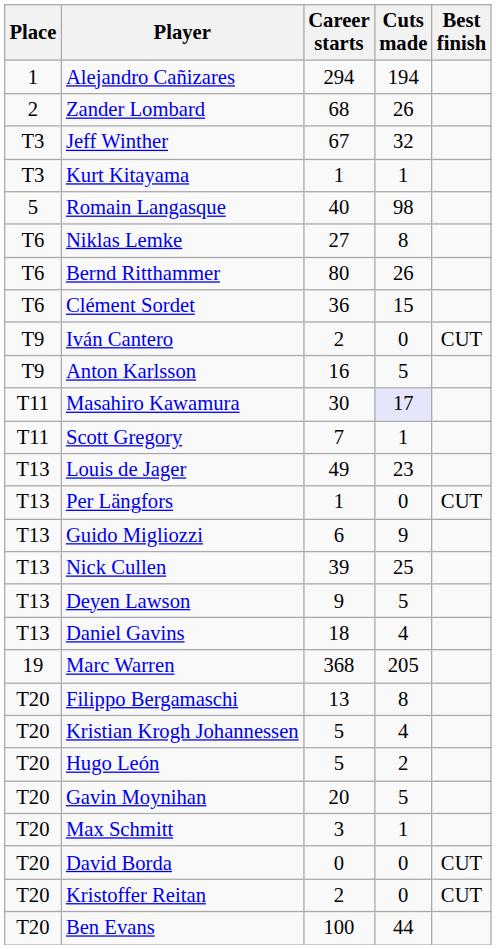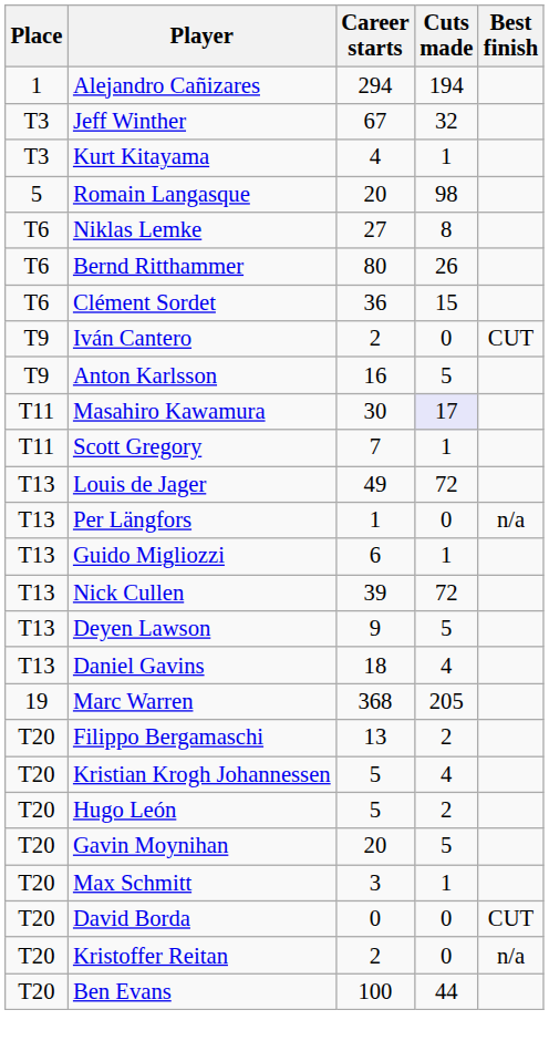 <table class="sortable wikitable" style="text-align:center">
 <tr>
 <th>Place</th>
 <th>Player</th>
 <th>Career <br>starts</th>
 <th>Cuts<br>made</th>
 <th>Best<br>finish</th>
 </tr>
 <tr>
 <td>1</td>
 <td align=left> <a href='#'>Alejandro Cañizares</a></td>
 <td>294</td>
 <td>194</td>
 <td></td>
 </tr>
 <tr>
-<td>2</td>
-<td align=left> <a href='#'>Zander Lombard</a></td>
-<td>68</td>
-<td>26</td>
-<td></td>
-</tr>
-<tr>
 <td>T3</td>
 <td align=left> <a href='#'>Jeff Winther</a></td>
 <td>67</td>
 <td>32</td>
 <td></td>
 </tr>
 <tr>
 <td>T3</td>
 <td align=left> <a href='#'>Kurt Kitayama</a></td>
-<td>1</td>
+<td>4</td>
 <td>1</td>
 <td></td>
 </tr>
 <tr>
 <td>5</td>
 <td align=left> <a href='#'>Romain Langasque</a></td>
-<td>40</td>
+<td>20</td>
 <td>98</td>
 <td></td>
 </tr>
 <tr>
 <td>T6</td>
 <td align=left> <a href='#'>Niklas Lemke</a></td>
 <td>27</td>
 <td>8</td>
 <td></td>
 </tr>
 <tr>
 <td>T6</td>
 <td align=left> <a href='#'>Bernd Ritthammer</a></td>
 <td>80</td>
 <td>26</td>
 <td></td>
 </tr>
 <tr>
 <td>T6</td>
 <td align=left> <a href='#'>Clément Sordet</a></td>
 <td>36</td>
 <td>15</td>
 <td></td>
 </tr>
 <tr>
 <td>T9</td>
 <td align=left> <a href='#'>Iván Cantero</a></td>
 <td>2</td>
 <td>0</td>
 <td>CUT</td>
 </tr>
 <tr>
 <td>T9</td>
 <td align=left> <a href='#'>Anton Karlsson</a></td>
 <td>16</td>
 <td>5</td>
 <td></td>
 </tr>
 <tr>
 <td>T11</td>
 <td align=left> <a href='#'>Masahiro Kawamura</a></td>
 <td>30</td>
 <td style="background: lavender;">17</td>
 <td></td>
 </tr>
 <tr>
 <td>T11</td>
 <td align=left> <a href='#'>Scott Gregory</a></td>
 <td>7</td>
 <td>1</td>
 <td></td>
 </tr>
 <tr>
 <td>T13</td>
 <td align=left> <a href='#'>Louis de Jager</a></td>
 <td>49</td>
-<td>23</td>
+<td>72</td>
 <td></td>
 </tr>
 <tr>
 <td>T13</td>
 <td align=left> <a href='#'>Per Längfors</a></td>
 <td>1</td>
 <td>0</td>
-<td>CUT</td>
+<td>n/a</td>
 </tr>
 <tr>
 <td>T13</td>
 <td align=left> <a href='#'>Guido Migliozzi</a></td>
 <td>6</td>
-<td>9</td>
+<td>1</td>
 <td></td>
 </tr>
 <tr>
 <td>T13</td>
 <td align=left> <a href='#'>Nick Cullen</a></td>
 <td>39</td>
-<td>25</td>
+<td>72</td>
 <td></td>
 </tr>
 <tr>
 <td>T13</td>
 <td align=left> <a href='#'>Deyen Lawson</a></td>
 <td>9</td>
 <td>5</td>
 <td></td>
 </tr>
 <tr>
 <td>T13</td>
 <td align=left> <a href='#'>Daniel Gavins</a></td>
 <td>18</td>
 <td>4</td>
 <td></td>
 </tr>
 <tr>
 <td>19</td>
 <td align=left> <a href='#'>Marc Warren</a></td>
 <td>368</td>
 <td>205</td>
 <td></td>
 </tr>
 <tr>
 <td>T20</td>
 <td align=left> <a href='#'>Filippo Bergamaschi</a></td>
 <td>13</td>
-<td>8</td>
+<td>2</td>
 <td></td>
 </tr>
 <tr>
 <td>T20</td>
 <td align=left> <a href='#'>Kristian Krogh Johannessen</a></td>
 <td>5</td>
 <td>4</td>
 <td></td>
 </tr>
 <tr>
 <td>T20</td>
 <td align=left> <a href='#'>Hugo León</a></td>
 <td>5</td>
 <td>2</td>
 <td></td>
 </tr>
 <tr>
 <td>T20</td>
 <td align=left> <a href='#'>Gavin Moynihan</a></td>
 <td>20</td>
 <td>5</td>
 <td></td>
 </tr>
 <tr>
 <td>T20</td>
 <td align=left> <a href='#'>Max Schmitt</a></td>
 <td>3</td>
 <td>1</td>
 <td></td>
 </tr>
 <tr>
 <td>T20</td>
 <td align=left> <a href='#'>David Borda</a></td>
 <td>0</td>
 <td>0</td>
 <td>CUT</td>
 </tr>
 <tr>
 <td>T20</td>
 <td align=left> <a href='#'>Kristoffer Reitan</a></td>
 <td>2</td>
 <td>0</td>
-<td>CUT</td>
+<td>n/a</td>
 </tr>
 <tr>
 <td>T20</td>
 <td align=left> <a href='#'>Ben Evans</a></td>
 <td>100</td>
 <td>44</td>
 <td></td>
 </tr>
 </table>
